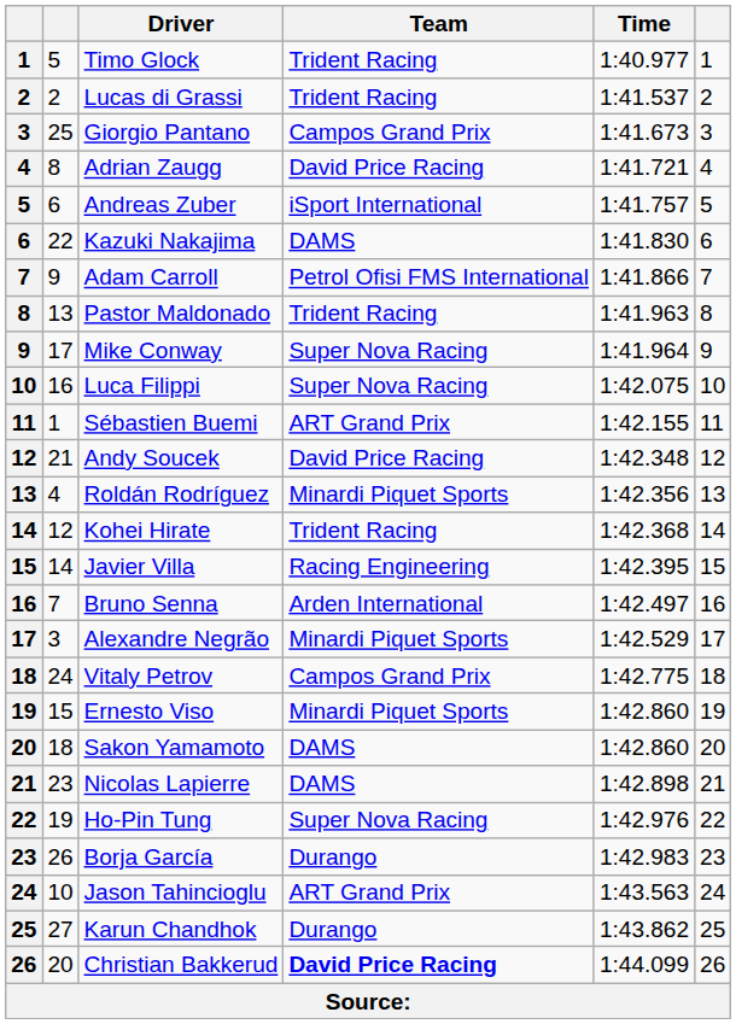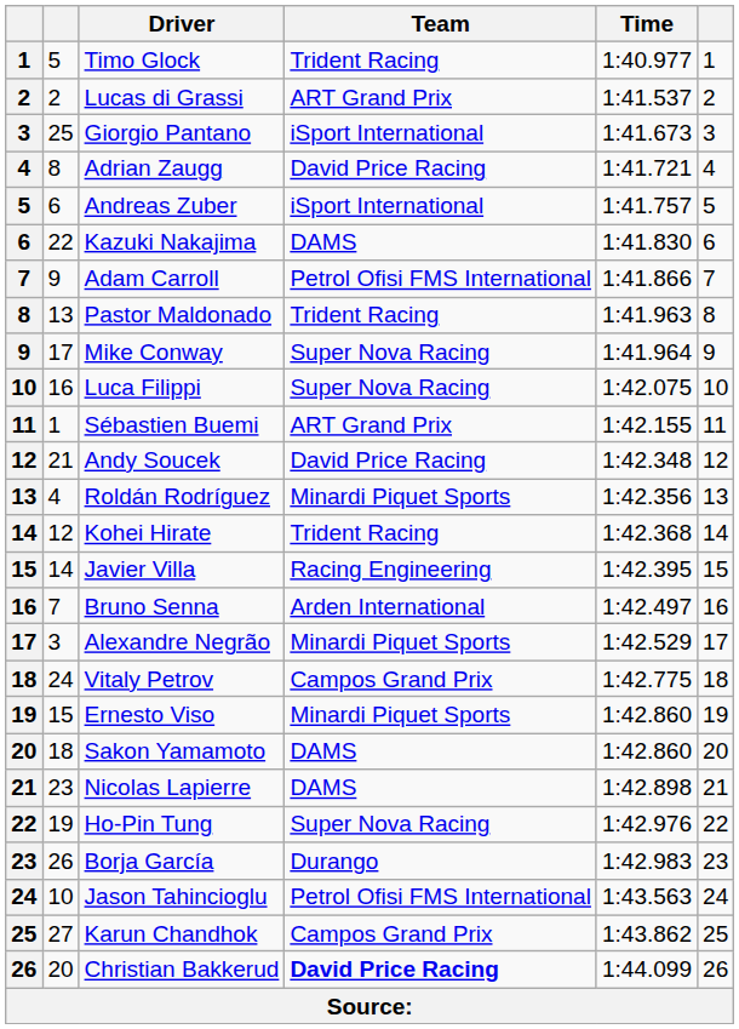 <table class="wikitable" style="font-size:85%">
 <tr>
 <th></th>
 <th></th>
 <th>Driver</th>
 <th>Team</th>
 <th>Time</th>
 <th></th>
 </tr>
 <tr>
 <th>1</th>
 <td>5</td>
 <td> <a href='#'>Timo Glock</a></td>
 <td><a href='#'>Trident Racing</a></td>
 <td>1:40.977</td>
 <td>1</td>
 </tr>
 <tr>
 <th>2</th>
 <td>2</td>
 <td> <a href='#'>Lucas di Grassi</a></td>
-<td><a href='#'>Trident Racing</a></td>
+<td><a href='#'>ART Grand Prix</a></td>
 <td>1:41.537</td>
 <td>2</td>
 </tr>
 <tr>
 <th>3</th>
 <td>25</td>
 <td> <a href='#'>Giorgio Pantano</a></td>
-<td><a href='#'>Campos Grand Prix</a></td>
+<td><a href='#'>iSport International</a></td>
 <td>1:41.673</td>
 <td>3</td>
 </tr>
 <tr>
 <th>4</th>
 <td>8</td>
 <td> <a href='#'>Adrian Zaugg</a></td>
 <td><a href='#'>David Price Racing</a></td>
 <td>1:41.721</td>
 <td>4</td>
 </tr>
 <tr>
 <th>5</th>
 <td>6</td>
 <td> <a href='#'>Andreas Zuber</a></td>
 <td><a href='#'>iSport International</a></td>
 <td>1:41.757</td>
 <td>5</td>
 </tr>
 <tr>
 <th>6</th>
 <td>22</td>
 <td> <a href='#'>Kazuki Nakajima</a></td>
 <td><a href='#'>DAMS</a></td>
 <td>1:41.830</td>
 <td>6</td>
 </tr>
 <tr>
 <th>7</th>
 <td>9</td>
 <td> <a href='#'>Adam Carroll</a></td>
 <td><a href='#'>Petrol Ofisi FMS International</a></td>
 <td>1:41.866</td>
 <td>7</td>
 </tr>
 <tr>
 <th>8</th>
 <td>13</td>
 <td> <a href='#'>Pastor Maldonado</a></td>
 <td><a href='#'>Trident Racing</a></td>
 <td>1:41.963</td>
 <td>8</td>
 </tr>
 <tr>
 <th>9</th>
 <td>17</td>
 <td> <a href='#'>Mike Conway</a></td>
 <td><a href='#'>Super Nova Racing</a></td>
 <td>1:41.964</td>
 <td>9</td>
 </tr>
 <tr>
 <th>10</th>
 <td>16</td>
 <td> <a href='#'>Luca Filippi</a></td>
 <td><a href='#'>Super Nova Racing</a></td>
 <td>1:42.075</td>
 <td>10</td>
 </tr>
 <tr>
 <th>11</th>
 <td>1</td>
 <td> <a href='#'>Sébastien Buemi</a></td>
 <td><a href='#'>ART Grand Prix</a></td>
 <td>1:42.155</td>
 <td>11</td>
 </tr>
 <tr>
 <th>12</th>
 <td>21</td>
 <td> <a href='#'>Andy Soucek</a></td>
 <td><a href='#'>David Price Racing</a></td>
 <td>1:42.348</td>
 <td>12</td>
 </tr>
 <tr>
 <th>13</th>
 <td>4</td>
 <td> <a href='#'>Roldán Rodríguez</a></td>
 <td><a href='#'>Minardi Piquet Sports</a></td>
 <td>1:42.356</td>
 <td>13</td>
 </tr>
 <tr>
 <th>14</th>
 <td>12</td>
 <td> <a href='#'>Kohei Hirate</a></td>
 <td><a href='#'>Trident Racing</a></td>
 <td>1:42.368</td>
 <td>14</td>
 </tr>
 <tr>
 <th>15</th>
 <td>14</td>
 <td> <a href='#'>Javier Villa</a></td>
 <td><a href='#'>Racing Engineering</a></td>
 <td>1:42.395</td>
 <td>15</td>
 </tr>
 <tr>
 <th>16</th>
 <td>7</td>
 <td> <a href='#'>Bruno Senna</a></td>
 <td><a href='#'>Arden International</a></td>
 <td>1:42.497</td>
 <td>16</td>
 </tr>
 <tr>
 <th>17</th>
 <td>3</td>
 <td> <a href='#'>Alexandre Negrão</a></td>
 <td><a href='#'>Minardi Piquet Sports</a></td>
 <td>1:42.529</td>
 <td>17</td>
 </tr>
 <tr>
 <th>18</th>
 <td>24</td>
 <td> <a href='#'>Vitaly Petrov</a></td>
 <td><a href='#'>Campos Grand Prix</a></td>
 <td>1:42.775</td>
 <td>18</td>
 </tr>
 <tr>
 <th>19</th>
 <td>15</td>
 <td> <a href='#'>Ernesto Viso</a></td>
 <td><a href='#'>Minardi Piquet Sports</a></td>
 <td>1:42.860</td>
 <td>19</td>
 </tr>
 <tr>
 <th>20</th>
 <td>18</td>
 <td> <a href='#'>Sakon Yamamoto</a></td>
 <td><a href='#'>DAMS</a></td>
 <td>1:42.860</td>
 <td>20</td>
 </tr>
 <tr>
 <th>21</th>
 <td>23</td>
 <td> <a href='#'>Nicolas Lapierre</a></td>
 <td><a href='#'>DAMS</a></td>
 <td>1:42.898</td>
 <td>21</td>
 </tr>
 <tr>
 <th>22</th>
 <td>19</td>
 <td> <a href='#'>Ho-Pin Tung</a></td>
 <td><a href='#'>Super Nova Racing</a></td>
 <td>1:42.976</td>
 <td>22</td>
 </tr>
 <tr>
 <th>23</th>
 <td>26</td>
 <td> <a href='#'>Borja García</a></td>
 <td><a href='#'>Durango</a></td>
 <td>1:42.983</td>
 <td>23</td>
 </tr>
 <tr>
 <th>24</th>
 <td>10</td>
 <td> <a href='#'>Jason Tahincioglu</a></td>
-<td><a href='#'>ART Grand Prix</a></td>
+<td><a href='#'>Petrol Ofisi FMS International</a></td>
 <td>1:43.563</td>
 <td>24</td>
 </tr>
 <tr>
 <th>25</th>
 <td>27</td>
 <td> <a href='#'>Karun Chandhok</a></td>
-<td><a href='#'>Durango</a></td>
+<td><a href='#'>Campos Grand Prix</a></td>
 <td>1:43.862</td>
 <td>25</td>
 </tr>
 <tr>
 <th>26</th>
 <td>20</td>
 <td> <a href='#'>Christian Bakkerud</a></td>
 <td><strong><a href='#'>David Price Racing</a></strong></td>
 <td>1:44.099</td>
 <td>26</td>
 </tr>
 <tr>
 <th colspan="6">Source:</th>
 </tr>
 <tr>
 </tr>
 </table>
